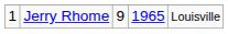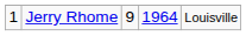 <table class="wikitable">
 <tr>
 </tr>
 <tr>
 <td>1</td>
 <td><a href='#'>Jerry Rhome</a></td>
 <td>9</td>
-<td><a href='#'>1965</a></td>
+<td><a href='#'>1964</a></td>
 <td style="font-size:80%;">Louisville</td>
 </tr>
 </table>
